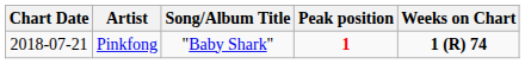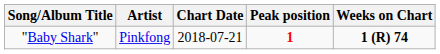 <table class="wikitable sortable" style="text-align:center">
 <tr>
+<th>Song/Album Title</th>
+<th>Artist</th>
 <th>Chart Date</th>
-<th>Artist</th>
-<th>Song/Album Title</th>
 <th>Peak position</th>
 <th>Weeks on Chart</th>
 </tr>
 <tr>
+<td>"<a href='#'>Baby Shark</a>"</td>
+<td><a href='#'>Pinkfong</a></td>
 <td>2018-07-21</td>
-<td><a href='#'>Pinkfong</a></td>
-<td>"<a href='#'>Baby Shark</a>"</td>
 <td style="color:red"><strong>1</strong></td>
 <td><strong>1 (R) 74</strong></td>
 </tr>
 </table>
